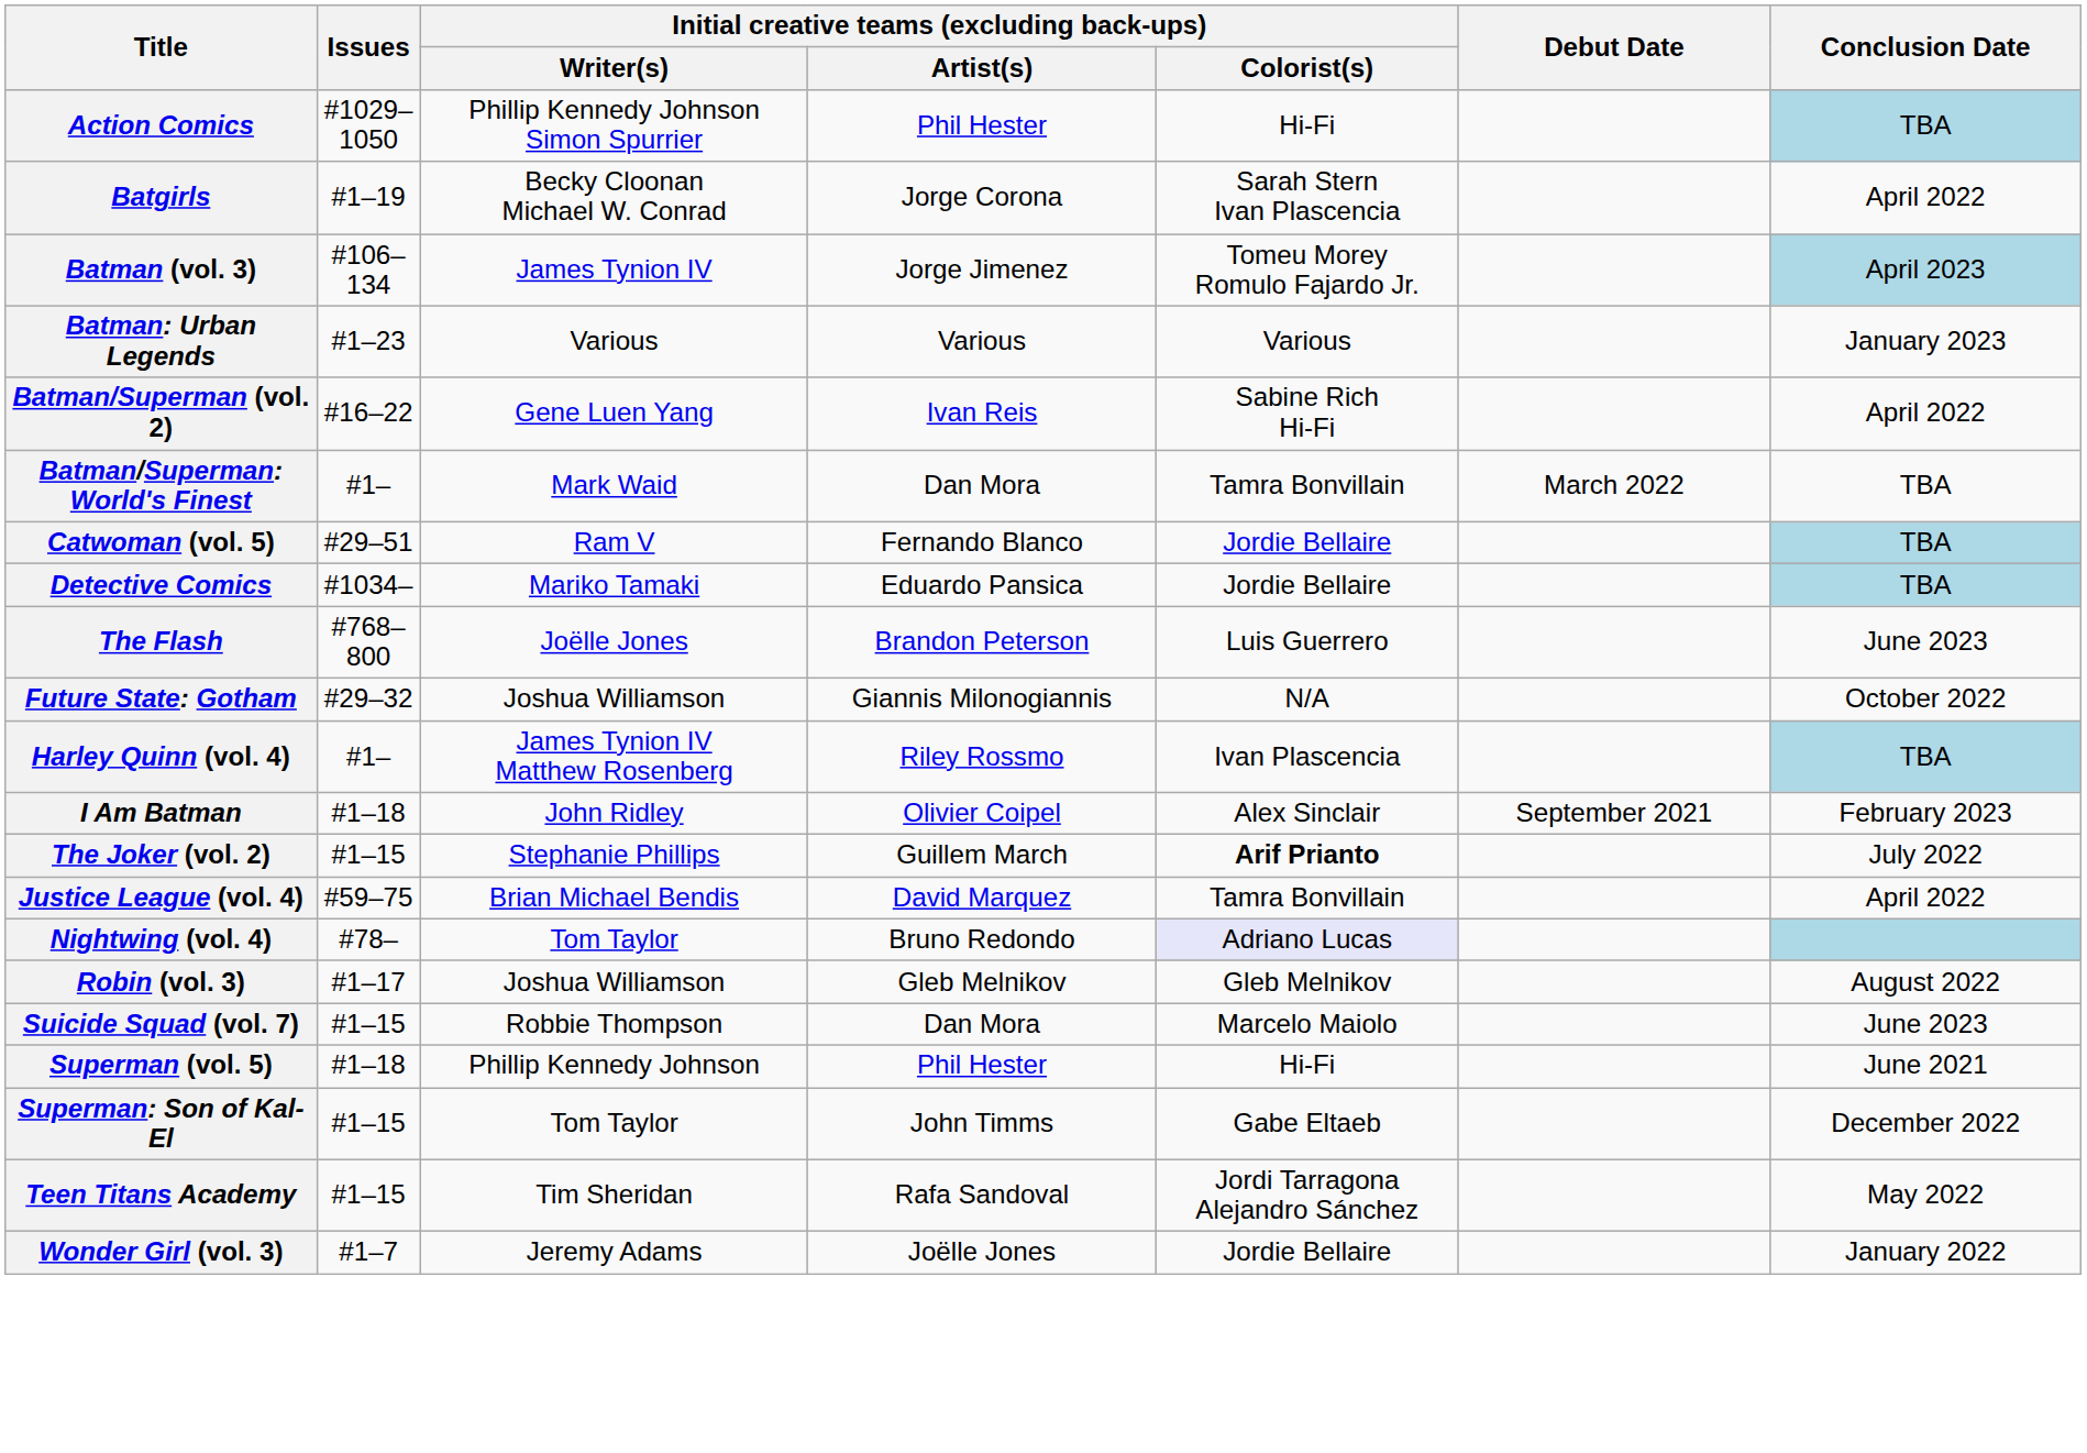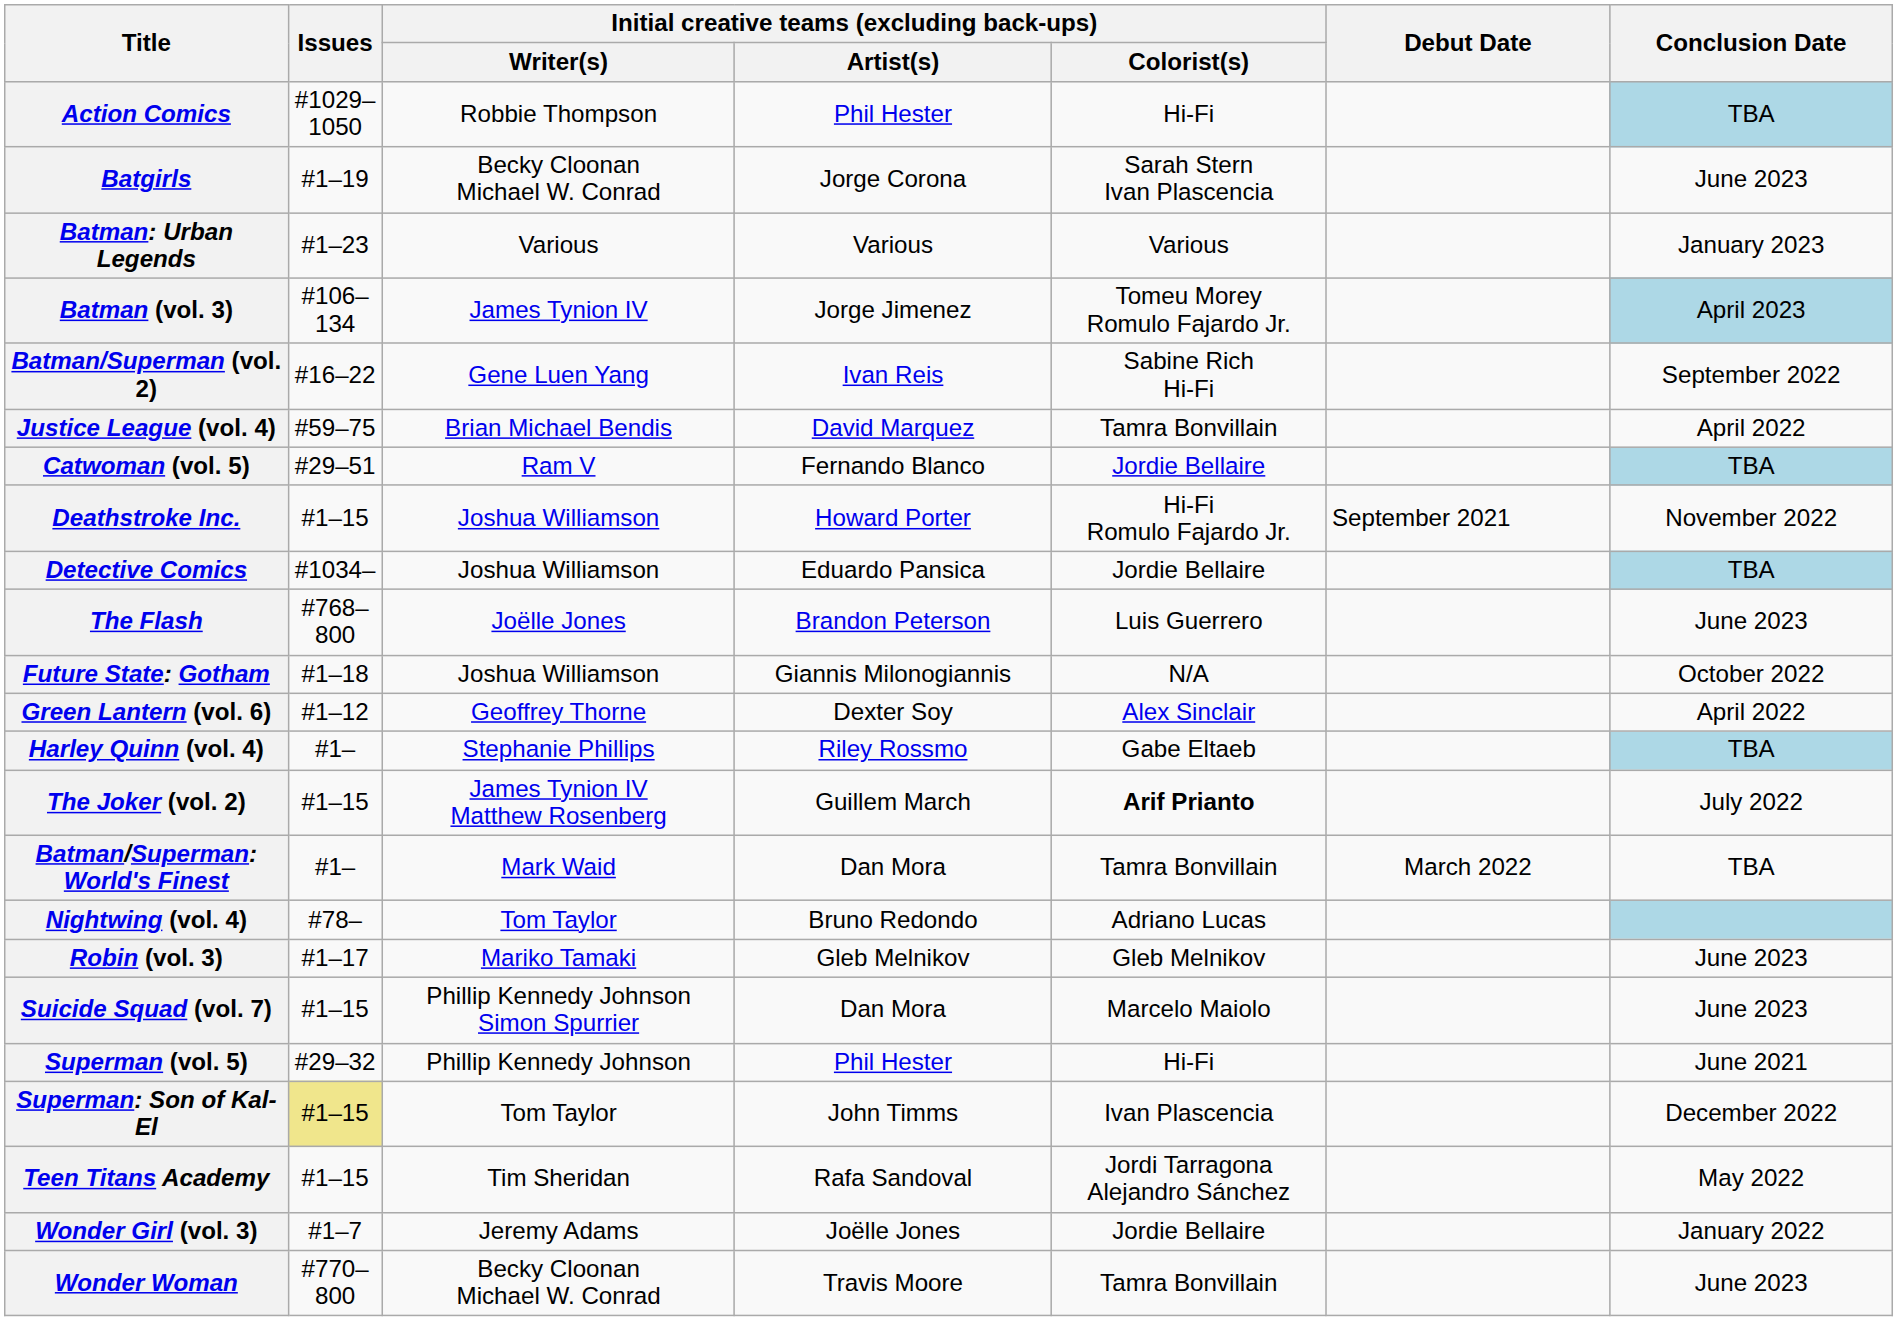 <table class="wikitable sortable" style="text-align:center; font-weight:normal;" width=99%>
 <tr>
 <th scope="col" rowspan="2" style="text-align:center" width="15%">Title</th>
 <th scope="col" rowspan="2" style="text-align:center" width="5%">Issues</th>
 <th scope="col" colspan="3" style="text-align:center" width="50%">Initial creative teams (excluding back-ups)</th>
 <th scope="col" rowspan="2" style="text-align:center" width="15%">Debut Date</th>
 <th rowspan="2">Conclusion Date</th>
 </tr>
 <tr>
 <th scope="col">Writer(s)</th>
 <th scope="col">Artist(s)</th>
 <th scope="col">Colorist(s)</th>
 </tr>
 <tr>
 <th scope="row"><em><a href='#'>Action Comics</a></em></th>
 <td>#1029–1050</td>
-<td>Phillip Kennedy Johnson<br><a href='#'>Simon Spurrier</a></td>
+<td>Robbie Thompson</td>
 <td><a href='#'>Phil Hester</a></td>
 <td>Hi-Fi</td>
 <td style="text-align:left"></td>
 <td bgcolor="lightblue">TBA</td>
 </tr>
 <tr>
 <th scope="row"><em><a href='#'>Batgirls</a></em></th>
 <td>#1–19</td>
 <td>Becky Cloonan<br>Michael W. Conrad</td>
 <td>Jorge Corona</td>
 <td>Sarah Stern<br>Ivan Plascencia</td>
 <td style="text-align:left"></td>
-<td>April 2022</td>
+<td>June 2023</td>
+</tr>
+<tr>
+<th scope="row"><em><a href='#'>Batman</a>: Urban Legends</em></th>
+<td>#1–23</td>
+<td>Various</td>
+<td>Various</td>
+<td>Various</td>
+<td style="text-align:left"></td>
+<td>January 2023</td>
 </tr>
 <tr>
 <th scope="row"><em><a href='#'>Batman</a></em> (vol. 3)</th>
 <td>#106–134</td>
 <td><a href='#'>James Tynion IV</a></td>
 <td>Jorge Jimenez</td>
 <td>Tomeu Morey<br>Romulo Fajardo Jr.</td>
 <td style="text-align:left"></td>
 <td bgcolor="lightblue">April 2023</td>
 </tr>
 <tr>
-<th scope="row"><em><a href='#'>Batman</a>: Urban Legends</em></th>
-<td>#1–23</td>
-<td>Various</td>
-<td>Various</td>
-<td>Various</td>
-<td style="text-align:left"></td>
-<td>January 2023</td>
-</tr>
-<tr>
 <th scope="row"><em><a href='#'>Batman/Superman</a></em> (vol. 2)</th>
 <td>#16–22</td>
 <td><a href='#'>Gene Luen Yang</a></td>
 <td><a href='#'>Ivan Reis</a></td>
 <td>Sabine Rich<br>Hi-Fi</td>
 <td style="text-align:left"></td>
-<td>April 2022</td>
+<td>September 2022</td>
 </tr>
 <tr>
-<th scope="row"><strong><em><a href='#'>Batman</a>/<a href='#'>Superman</a>: <a href='#'>World's Finest</a></em></strong></th>
-<td>#1–</td>
-<td><a href='#'>Mark Waid</a></td>
-<td>Dan Mora</td>
+<th scope="row"><em><a href='#'>Justice League</a></em> (vol. 4)</th>
+<td>#59–75</td>
+<td><a href='#'>Brian Michael Bendis</a></td>
+<td><a href='#'>David Marquez</a></td>
 <td>Tamra Bonvillain</td>
-<td>March 2022</td>
-<td>TBA</td>
+<td style="text-align:left"></td>
+<td>April 2022</td>
 </tr>
 <tr>
 <th scope="row"><em><a href='#'>Catwoman</a></em> (vol. 5)</th>
 <td>#29–51</td>
 <td><a href='#'>Ram V</a></td>
 <td>Fernando Blanco</td>
 <td><a href='#'>Jordie Bellaire</a></td>
 <td style="text-align:left"></td>
 <td bgcolor="lightblue">TBA</td>
 </tr>
 <tr>
+<th scope="row"><em><a href='#'>Deathstroke Inc.</a></em></th>
+<td>#1–15</td>
+<td><a href='#'>Joshua Williamson</a></td>
+<td><a href='#'>Howard Porter</a></td>
+<td>Hi-Fi<br>Romulo Fajardo Jr.</td>
+<td style="text-align:left">September 2021</td>
+<td>November 2022</td>
+</tr>
+<tr>
 <th scope="row"><em><a href='#'>Detective Comics</a></em></th>
 <td>#1034–</td>
-<td><a href='#'>Mariko Tamaki</a></td>
+<td>Joshua Williamson</td>
 <td>Eduardo Pansica</td>
 <td>Jordie Bellaire</td>
 <td style="text-align:left"></td>
 <td bgcolor="lightblue">TBA</td>
 </tr>
 <tr>
 <th scope="row"><em><a href='#'>The Flash</a></em></th>
 <td>#768–800</td>
 <td><a href='#'>Joëlle Jones</a></td>
 <td><a href='#'>Brandon Peterson</a></td>
 <td>Luis Guerrero</td>
 <td style="text-align:left"></td>
 <td>June 2023</td>
 </tr>
 <tr>
 <th scope="row"><em><a href='#'>Future State</a>: <a href='#'>Gotham</a></em></th>
-<td>#29–32</td>
+<td>#1–18</td>
 <td>Joshua Williamson</td>
 <td>Giannis Milonogiannis</td>
 <td>N/A</td>
 <td style="text-align:left"></td>
 <td>October 2022</td>
 </tr>
 <tr>
+<th scope="row"><em><a href='#'>Green Lantern</a></em> (vol. 6)</th>
+<td>#1–12</td>
+<td><a href='#'>Geoffrey Thorne</a></td>
+<td>Dexter Soy</td>
+<td><a href='#'>Alex Sinclair</a></td>
+<td style="text-align:left"></td>
+<td>April 2022</td>
+</tr>
+<tr>
 <th scope="row"><em><a href='#'>Harley Quinn</a></em> (vol. 4)</th>
 <td>#1–</td>
-<td><a href='#'>James Tynion IV</a><br><a href='#'>Matthew Rosenberg</a></td>
+<td><a href='#'>Stephanie Phillips</a></td>
 <td><a href='#'>Riley Rossmo</a></td>
-<td>Ivan Plascencia</td>
+<td>Gabe Eltaeb</td>
 <td style="text-align:left"></td>
 <td bgcolor="lightblue">TBA</td>
 </tr>
 <tr>
-<th scope="row"><strong><em>I Am Batman</em></strong></th>
-<td>#1–18</td>
-<td><a href='#'>John Ridley</a></td>
-<td><a href='#'>Olivier Coipel</a></td>
-<td>Alex Sinclair</td>
-<td>September 2021</td>
-<td>February 2023</td>
-</tr>
-<tr>
 <th scope="row"><em><a href='#'>The Joker</a></em> (vol. 2)</th>
 <td>#1–15</td>
-<td><a href='#'>Stephanie Phillips</a></td>
+<td><a href='#'>James Tynion IV</a><br><a href='#'>Matthew Rosenberg</a></td>
 <td>Guillem March</td>
 <td><strong>Arif Prianto</strong></td>
 <td style="text-align:left"></td>
 <td>July 2022</td>
 </tr>
 <tr>
-<th scope="row"><em><a href='#'>Justice League</a></em> (vol. 4)</th>
-<td>#59–75</td>
-<td><a href='#'>Brian Michael Bendis</a></td>
-<td><a href='#'>David Marquez</a></td>
+<th scope="row"><strong><em><a href='#'>Batman</a>/<a href='#'>Superman</a>: <a href='#'>World's Finest</a></em></strong></th>
+<td>#1–</td>
+<td><a href='#'>Mark Waid</a></td>
+<td>Dan Mora</td>
 <td>Tamra Bonvillain</td>
-<td style="text-align:left"></td>
-<td>April 2022</td>
+<td>March 2022</td>
+<td>TBA</td>
 </tr>
 <tr>
 <th scope="row"><em><a href='#'>Nightwing</a></em> (vol. 4)</th>
 <td>#78–</td>
 <td><a href='#'>Tom Taylor</a></td>
 <td>Bruno Redondo</td>
-<td style="background: lavender;">Adriano Lucas</td>
+<td>Adriano Lucas</td>
 <td style="text-align:left"></td>
 <td bgcolor="lightblue"></td>
 </tr>
 <tr>
 <th scope="row"><em><a href='#'>Robin</a></em> (vol. 3)</th>
 <td>#1–17</td>
-<td>Joshua Williamson</td>
+<td><a href='#'>Mariko Tamaki</a></td>
 <td>Gleb Melnikov</td>
 <td>Gleb Melnikov</td>
 <td style="text-align:left"></td>
-<td>August 2022</td>
+<td>June 2023</td>
 </tr>
 <tr>
 <th scope="row"><em><a href='#'>Suicide Squad</a></em> (vol. 7)</th>
 <td>#1–15</td>
-<td>Robbie Thompson</td>
+<td>Phillip Kennedy Johnson<br><a href='#'>Simon Spurrier</a></td>
 <td>Dan Mora</td>
 <td>Marcelo Maiolo</td>
 <td style="text-align:left"></td>
 <td>June 2023</td>
 </tr>
 <tr>
 <th scope="row"><em><a href='#'>Superman</a></em> (vol. 5)</th>
-<td>#1–18</td>
+<td>#29–32</td>
 <td>Phillip Kennedy Johnson</td>
 <td><a href='#'>Phil Hester</a></td>
 <td>Hi-Fi</td>
 <td style="text-align:left"></td>
 <td>June 2021</td>
 </tr>
 <tr>
 <th scope="row"><em><a href='#'>Superman</a>: Son of Kal-El</em></th>
-<td>#1–15</td>
+<td style="background: khaki;">#1–15</td>
 <td>Tom Taylor</td>
 <td>John Timms</td>
-<td>Gabe Eltaeb</td>
+<td>Ivan Plascencia</td>
 <td style="text-align:left"></td>
 <td>December 2022</td>
 </tr>
 <tr>
 <th scope="row"><em><a href='#'>Teen Titans</a> Academy</em></th>
 <td>#1–15</td>
 <td>Tim Sheridan</td>
 <td>Rafa Sandoval</td>
 <td>Jordi Tarragona<br>Alejandro Sánchez</td>
 <td style="text-align:left"></td>
 <td>May 2022</td>
 </tr>
 <tr>
 <th scope="row"><em><a href='#'>Wonder Girl</a></em> (vol. 3)</th>
 <td>#1–7</td>
 <td>Jeremy Adams</td>
 <td>Joëlle Jones</td>
 <td>Jordie Bellaire</td>
 <td style="text-align:left"></td>
 <td>January 2022</td>
 </tr>
+<tr>
+<th scope="row"><em><a href='#'>Wonder Woman</a></em></th>
+<td>#770–800</td>
+<td>Becky Cloonan<br>Michael W. Conrad</td>
+<td>Travis Moore</td>
+<td>Tamra Bonvillain</td>
+<td style="text-align:left"></td>
+<td>June 2023</td>
+</tr>
 </table>
